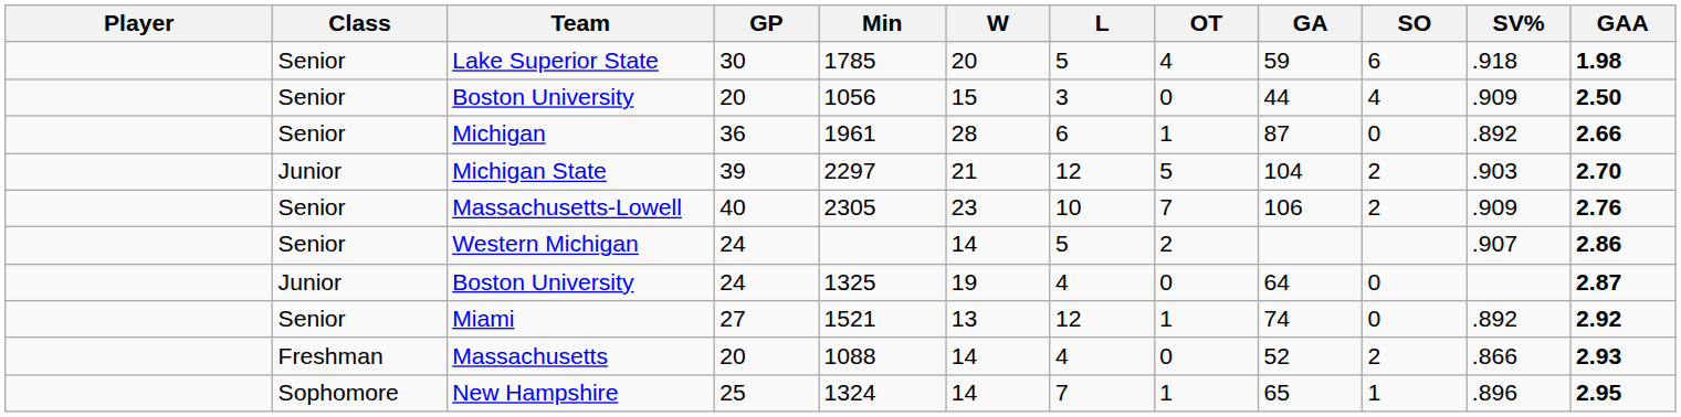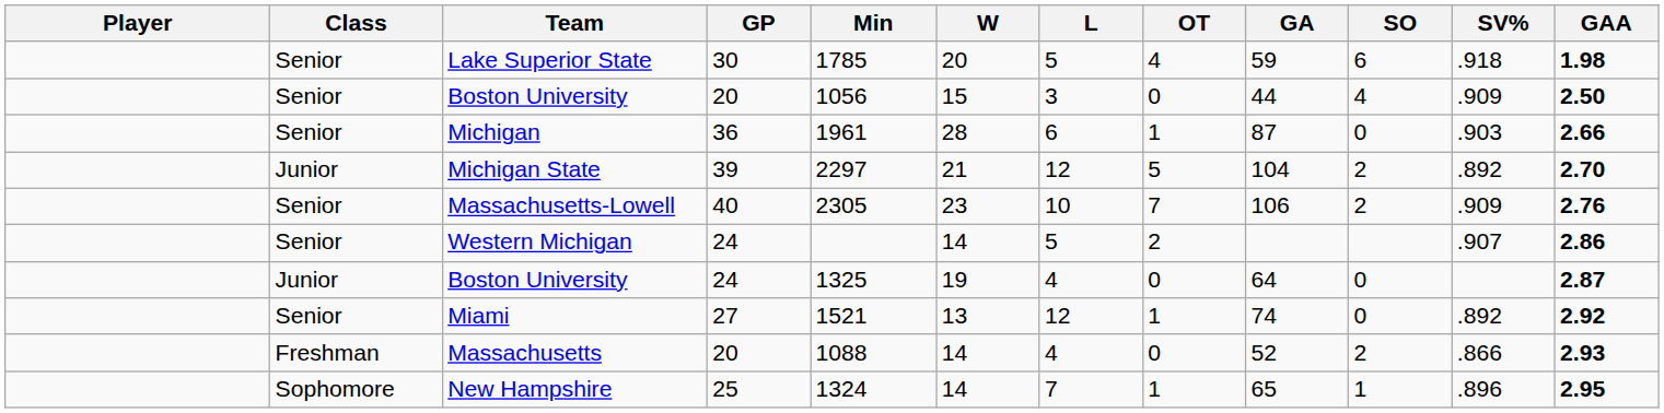 <table class="wikitable sortable">
 <tr>
 <th style="width: 11em;">Player</th>
 <th style="width: 7em;">Class</th>
 <th style="width: 11em;">Team</th>
 <th style="width: 4em;">GP</th>
 <th style="width: 5em;">Min</th>
 <th style="width: 4em;">W</th>
 <th style="width: 4em;">L</th>
 <th style="width: 4em;">OT</th>
 <th style="width: 4em;">GA</th>
 <th style="width: 4em;">SO</th>
 <th style="width: 4em;">SV%</th>
 <th style="width: 4em;">GAA</th>
 </tr>
 <tr>
 <td></td>
 <td>Senior</td>
 <td><a href='#'>Lake Superior State</a></td>
 <td>30</td>
 <td>1785</td>
 <td>20</td>
 <td>5</td>
 <td>4</td>
 <td>59</td>
 <td>6</td>
 <td>.918</td>
 <td><strong>1.98</strong></td>
 </tr>
 <tr>
 <td></td>
 <td>Senior</td>
 <td><a href='#'>Boston University</a></td>
 <td>20</td>
 <td>1056</td>
 <td>15</td>
 <td>3</td>
 <td>0</td>
 <td>44</td>
 <td>4</td>
 <td>.909</td>
 <td><strong>2.50</strong></td>
 </tr>
 <tr>
 <td></td>
 <td>Senior</td>
 <td><a href='#'>Michigan</a></td>
 <td>36</td>
 <td>1961</td>
 <td>28</td>
 <td>6</td>
 <td>1</td>
 <td>87</td>
 <td>0</td>
-<td>.892</td>
+<td>.903</td>
 <td><strong>2.66</strong></td>
 </tr>
 <tr>
 <td></td>
 <td>Junior</td>
 <td><a href='#'>Michigan State</a></td>
 <td>39</td>
 <td>2297</td>
 <td>21</td>
 <td>12</td>
 <td>5</td>
 <td>104</td>
 <td>2</td>
-<td>.903</td>
+<td>.892</td>
 <td><strong>2.70</strong></td>
 </tr>
 <tr>
 <td></td>
 <td>Senior</td>
 <td><a href='#'>Massachusetts-Lowell</a></td>
 <td>40</td>
 <td>2305</td>
 <td>23</td>
 <td>10</td>
 <td>7</td>
 <td>106</td>
 <td>2</td>
 <td>.909</td>
 <td><strong>2.76</strong></td>
 </tr>
 <tr>
 <td></td>
 <td>Senior</td>
 <td><a href='#'>Western Michigan</a></td>
 <td>24</td>
 <td></td>
 <td>14</td>
 <td>5</td>
 <td>2</td>
 <td></td>
 <td></td>
 <td>.907</td>
 <td><strong>2.86</strong></td>
 </tr>
 <tr>
 <td></td>
 <td>Junior</td>
 <td><a href='#'>Boston University</a></td>
 <td>24</td>
 <td>1325</td>
 <td>19</td>
 <td>4</td>
 <td>0</td>
 <td>64</td>
 <td>0</td>
 <td></td>
 <td><strong>2.87</strong></td>
 </tr>
 <tr>
 <td></td>
 <td>Senior</td>
 <td><a href='#'>Miami</a></td>
 <td>27</td>
 <td>1521</td>
 <td>13</td>
 <td>12</td>
 <td>1</td>
 <td>74</td>
 <td>0</td>
 <td>.892</td>
 <td><strong>2.92</strong></td>
 </tr>
 <tr>
 <td></td>
 <td>Freshman</td>
 <td><a href='#'>Massachusetts</a></td>
 <td>20</td>
 <td>1088</td>
 <td>14</td>
 <td>4</td>
 <td>0</td>
 <td>52</td>
 <td>2</td>
 <td>.866</td>
 <td><strong>2.93</strong></td>
 </tr>
 <tr>
 <td></td>
 <td>Sophomore</td>
 <td><a href='#'>New Hampshire</a></td>
 <td>25</td>
 <td>1324</td>
 <td>14</td>
 <td>7</td>
 <td>1</td>
 <td>65</td>
 <td>1</td>
 <td>.896</td>
 <td><strong>2.95</strong></td>
 </tr>
 </table>
